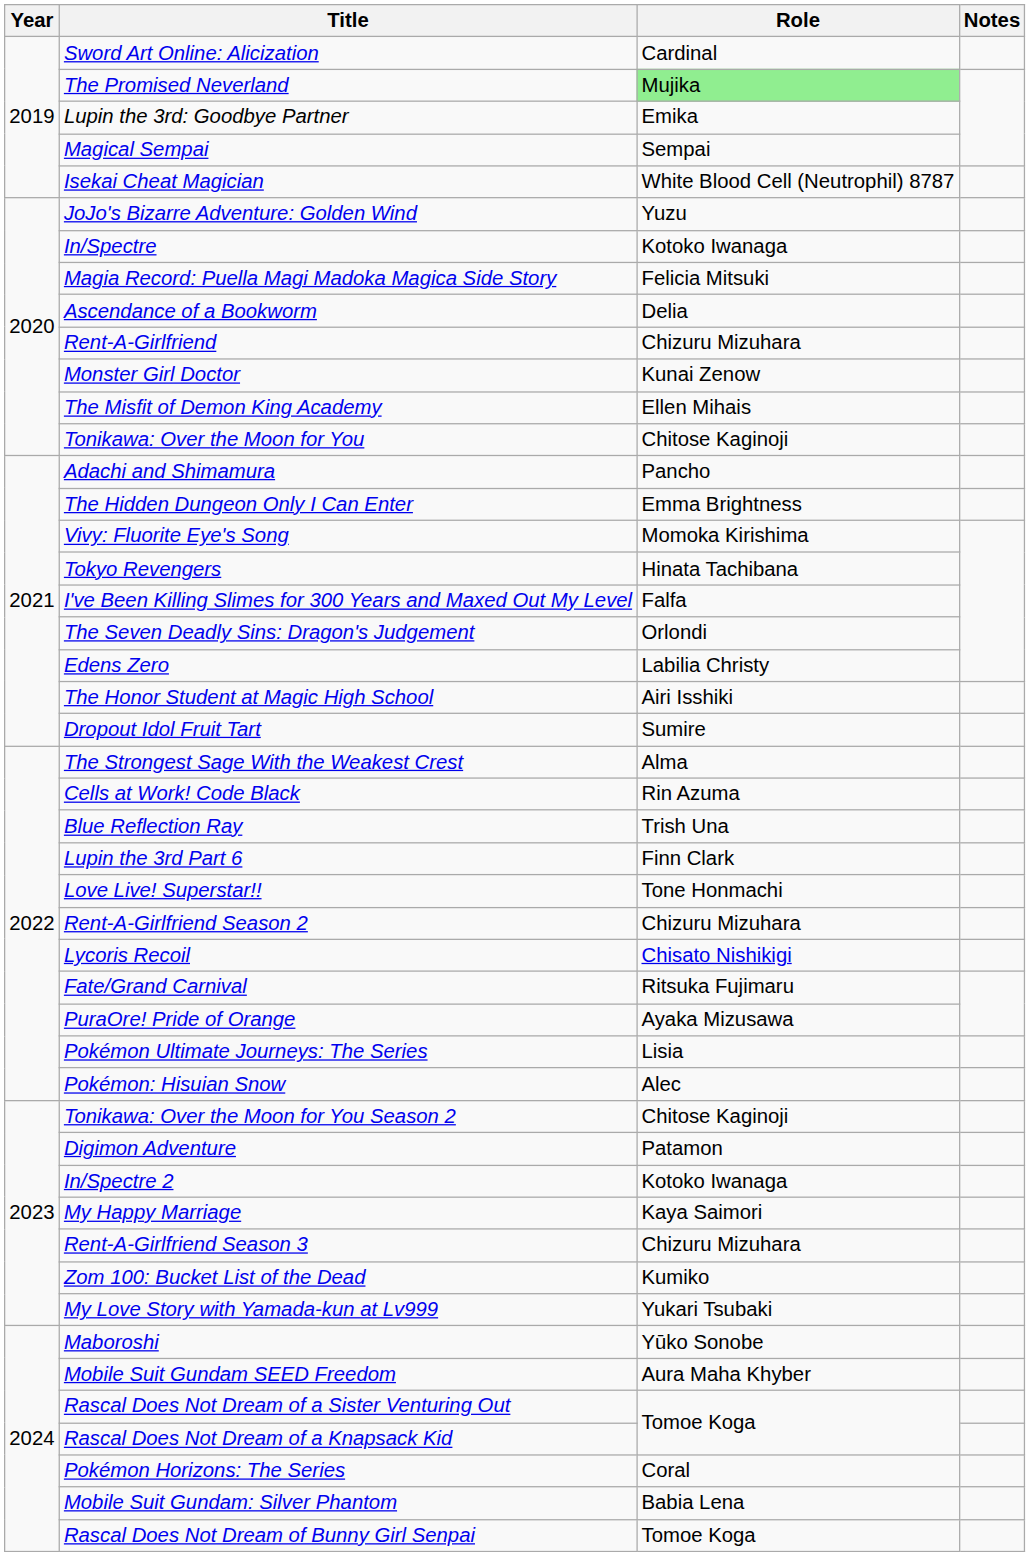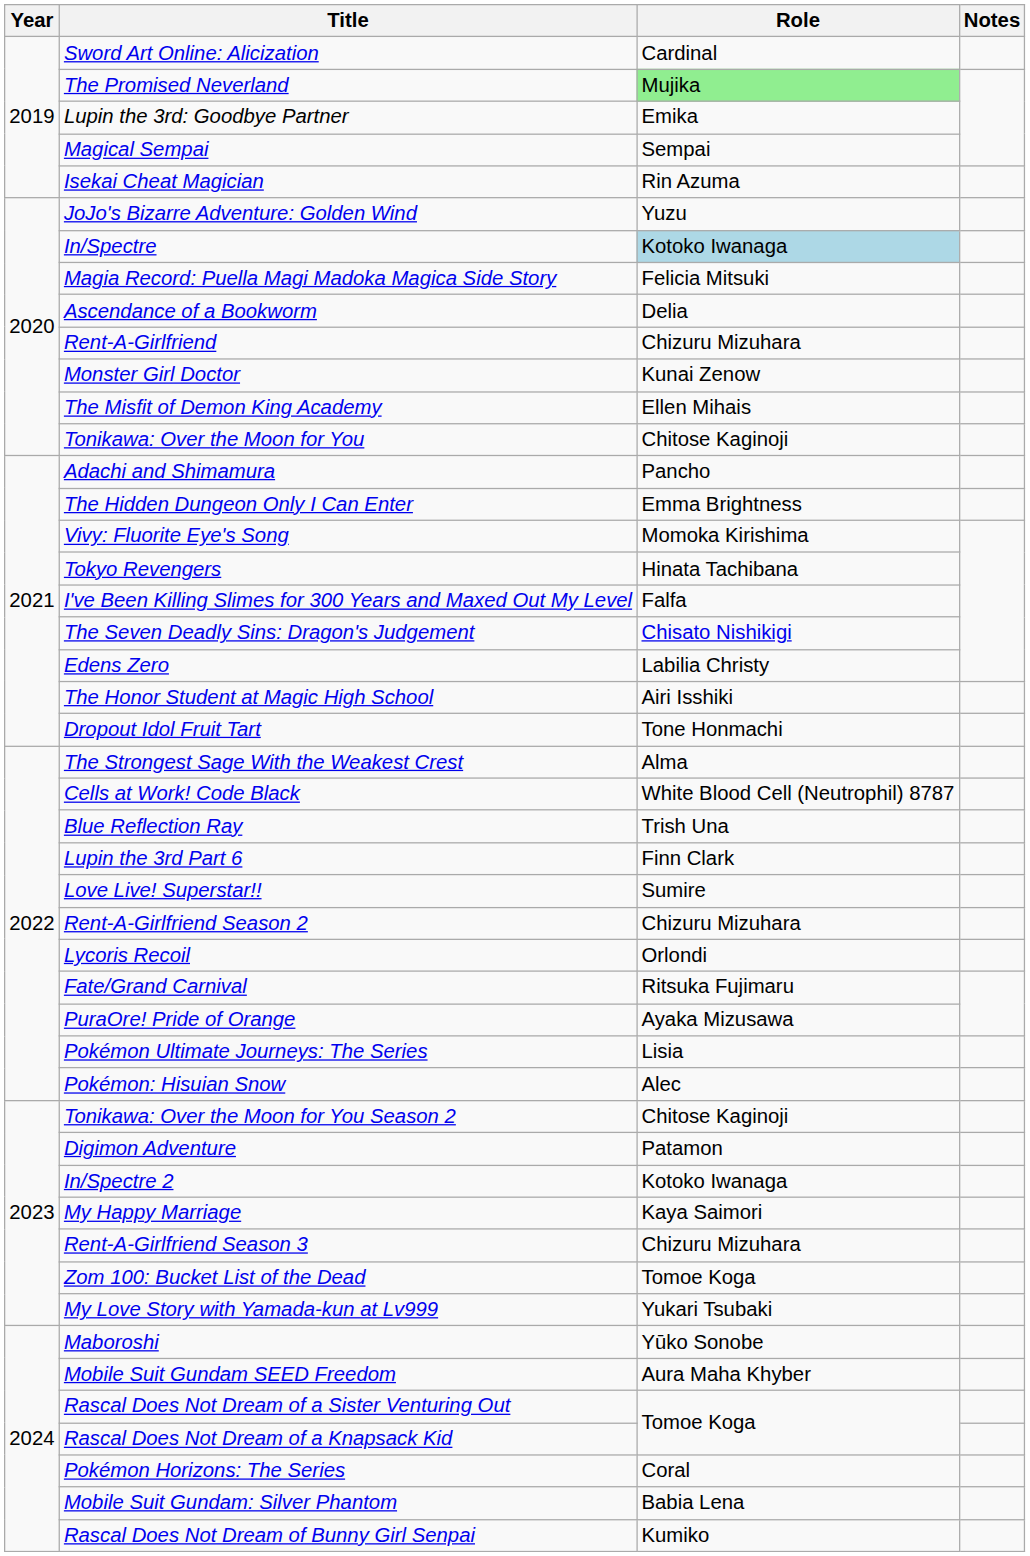 <table class="wikitable sortable">
 <tr>
 <th>Year</th>
 <th>Title</th>
 <th>Role</th>
 <th class="unsortable">Notes</th>
 </tr>
 <tr>
 <td rowspan="5">2019</td>
 <td><em><a href='#'>Sword Art Online: Alicization</a></em></td>
 <td>Cardinal</td>
 <td></td>
 </tr>
 <tr>
 <td><em><a href='#'>The Promised Neverland</a></em></td>
 <td style="background: lightgreen;">Mujika</td>
 <td rowspan="3"></td>
 </tr>
 <tr>
 <td><em>Lupin the 3rd: Goodbye Partner</em></td>
 <td>Emika</td>
 </tr>
 <tr>
 <td><em><a href='#'>Magical Sempai</a></em></td>
 <td>Sempai</td>
 </tr>
 <tr>
 <td><em><a href='#'>Isekai Cheat Magician</a></em></td>
-<td>White Blood Cell (Neutrophil) 8787</td>
+<td>Rin Azuma</td>
 <td></td>
 </tr>
 <tr>
 <td rowspan="8">2020</td>
 <td><em><a href='#'>JoJo's Bizarre Adventure: Golden Wind</a></em></td>
 <td>Yuzu</td>
 <td></td>
 </tr>
 <tr>
 <td><em><a href='#'>In/Spectre</a></em></td>
-<td>Kotoko Iwanaga</td>
+<td style="background: lightblue;">Kotoko Iwanaga</td>
 <td></td>
 </tr>
 <tr>
 <td><em><a href='#'>Magia Record: Puella Magi Madoka Magica Side Story</a></em></td>
 <td>Felicia Mitsuki</td>
 <td></td>
 </tr>
 <tr>
 <td><em><a href='#'>Ascendance of a Bookworm</a></em></td>
 <td>Delia</td>
 <td></td>
 </tr>
 <tr>
 <td><em><a href='#'>Rent-A-Girlfriend</a></em></td>
 <td>Chizuru Mizuhara</td>
 <td></td>
 </tr>
 <tr>
 <td><em><a href='#'>Monster Girl Doctor</a></em></td>
 <td>Kunai Zenow</td>
 <td></td>
 </tr>
 <tr>
 <td><em><a href='#'>The Misfit of Demon King Academy</a></em></td>
 <td>Ellen Mihais</td>
 <td></td>
 </tr>
 <tr>
 <td><em><a href='#'>Tonikawa: Over the Moon for You</a></em></td>
 <td>Chitose Kaginoji</td>
 <td></td>
 </tr>
 <tr>
 <td rowspan="9">2021</td>
 <td><em><a href='#'>Adachi and Shimamura</a></em></td>
 <td>Pancho</td>
 <td></td>
 </tr>
 <tr>
 <td><em><a href='#'>The Hidden Dungeon Only I Can Enter</a></em></td>
 <td>Emma Brightness</td>
 <td></td>
 </tr>
 <tr>
 <td><em><a href='#'>Vivy: Fluorite Eye's Song</a></em></td>
 <td>Momoka Kirishima</td>
 <td rowspan="5"></td>
 </tr>
 <tr>
 <td><em><a href='#'>Tokyo Revengers</a></em></td>
 <td>Hinata Tachibana</td>
 </tr>
 <tr>
 <td><em><a href='#'>I've Been Killing Slimes for 300 Years and Maxed Out My Level</a></em></td>
 <td>Falfa</td>
 </tr>
 <tr>
 <td><em><a href='#'>The Seven Deadly Sins: Dragon's Judgement</a></em></td>
-<td>Orlondi</td>
+<td><a href='#'>Chisato Nishikigi</a></td>
 </tr>
 <tr>
 <td><em><a href='#'>Edens Zero</a></em></td>
 <td>Labilia Christy</td>
 </tr>
 <tr>
 <td><em><a href='#'>The Honor Student at Magic High School</a></em></td>
 <td>Airi Isshiki</td>
 <td></td>
 </tr>
 <tr>
 <td><em><a href='#'>Dropout Idol Fruit Tart</a></em></td>
-<td>Sumire</td>
+<td>Tone Honmachi</td>
 <td></td>
 </tr>
 <tr>
 <td rowspan="11">2022</td>
 <td><em><a href='#'>The Strongest Sage With the Weakest Crest</a></em></td>
 <td>Alma</td>
 <td></td>
 </tr>
 <tr>
 <td><em><a href='#'>Cells at Work! Code Black</a></em></td>
-<td>Rin Azuma</td>
+<td>White Blood Cell (Neutrophil) 8787</td>
 <td></td>
 </tr>
 <tr>
 <td><em><a href='#'>Blue Reflection Ray</a></em></td>
 <td>Trish Una</td>
 <td></td>
 </tr>
 <tr>
 <td><em><a href='#'>Lupin the 3rd Part 6</a></em></td>
 <td>Finn Clark</td>
 <td></td>
 </tr>
 <tr>
 <td><em><a href='#'>Love Live! Superstar!!</a></em></td>
-<td>Tone Honmachi</td>
+<td>Sumire</td>
 <td></td>
 </tr>
 <tr>
 <td><em><a href='#'>Rent-A-Girlfriend Season 2</a></em></td>
 <td>Chizuru Mizuhara</td>
 <td></td>
 </tr>
 <tr>
 <td><em><a href='#'>Lycoris Recoil</a></em></td>
-<td><a href='#'>Chisato Nishikigi</a></td>
+<td>Orlondi</td>
 <td></td>
 </tr>
 <tr>
 <td><em><a href='#'>Fate/Grand Carnival</a></em></td>
 <td>Ritsuka Fujimaru</td>
 <td rowspan="2"></td>
 </tr>
 <tr>
 <td><em><a href='#'>PuraOre! Pride of Orange</a></em></td>
 <td>Ayaka Mizusawa</td>
 </tr>
 <tr>
 <td><em><a href='#'>Pokémon Ultimate Journeys: The Series</a></em></td>
 <td>Lisia</td>
 <td></td>
 </tr>
 <tr>
 <td><em><a href='#'>Pokémon: Hisuian Snow</a></em></td>
 <td>Alec</td>
 <td></td>
 </tr>
 <tr>
 <td rowspan="7">2023</td>
 <td><em><a href='#'>Tonikawa: Over the Moon for You Season 2</a></em></td>
 <td>Chitose Kaginoji</td>
 <td></td>
 </tr>
 <tr>
 <td><em><a href='#'>Digimon Adventure</a></em></td>
 <td>Patamon</td>
 <td></td>
 </tr>
 <tr>
 <td><em><a href='#'>In/Spectre 2</a></em></td>
 <td>Kotoko Iwanaga</td>
 <td></td>
 </tr>
 <tr>
 <td><em><a href='#'>My Happy Marriage</a></em></td>
 <td>Kaya Saimori</td>
 <td></td>
 </tr>
 <tr>
 <td><em><a href='#'>Rent-A-Girlfriend Season 3</a></em></td>
 <td>Chizuru Mizuhara</td>
 <td></td>
 </tr>
 <tr>
 <td><em><a href='#'>Zom 100: Bucket List of the Dead</a></em></td>
-<td>Kumiko</td>
+<td>Tomoe Koga</td>
 <td></td>
 </tr>
 <tr>
 <td><em><a href='#'>My Love Story with Yamada-kun at Lv999</a></em></td>
 <td>Yukari Tsubaki</td>
 <td></td>
 </tr>
 <tr>
 <td rowspan="7">2024</td>
 <td><em><a href='#'>Maboroshi</a></em></td>
 <td>Yūko Sonobe</td>
 <td></td>
 </tr>
 <tr>
 <td><em><a href='#'>Mobile Suit Gundam SEED Freedom</a></em></td>
 <td>Aura Maha Khyber</td>
 <td></td>
 </tr>
 <tr>
 <td><em><a href='#'>Rascal Does Not Dream of a Sister Venturing Out</a></em></td>
 <td rowspan="2">Tomoe Koga</td>
 <td></td>
 </tr>
 <tr>
 <td><em><a href='#'>Rascal Does Not Dream of a Knapsack Kid</a></em></td>
 <td></td>
 </tr>
 <tr>
 <td><em><a href='#'>Pokémon Horizons: The Series</a></em></td>
 <td>Coral</td>
 <td></td>
 </tr>
 <tr>
 <td><em><a href='#'>Mobile Suit Gundam: Silver Phantom</a></em></td>
 <td>Babia Lena</td>
 <td></td>
 </tr>
 <tr>
 <td><em><a href='#'>Rascal Does Not Dream of Bunny Girl Senpai</a></em></td>
-<td>Tomoe Koga</td>
+<td>Kumiko</td>
 <td></td>
 </tr>
 </table>
